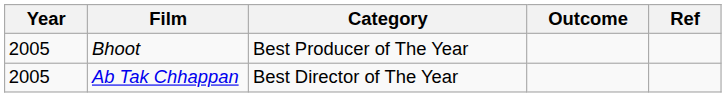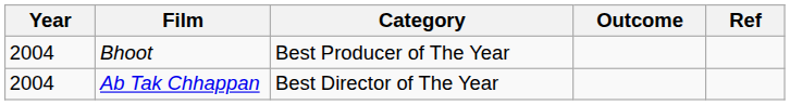 <table class="wikitable" style="width:100%;">
 <tr>
 <th width=5%>Year</th>
 <th style="width:10%;">Film</th>
 <th style="width:20%;">Category</th>
 <th style="width:5%;">Outcome</th>
 <th style="width:5%;">Ref</th>
 </tr>
 <tr>
-<td>2005</td>
+<td>2004</td>
 <td><em>Bhoot</em></td>
 <td>Best Producer of The Year</td>
 <td></td>
 <td></td>
 </tr>
 <tr>
-<td>2005</td>
+<td>2004</td>
 <td><em><a href='#'>Ab Tak Chhappan</a></em></td>
 <td>Best Director of The Year</td>
 <td></td>
 <td></td>
 </tr>
 </table>
